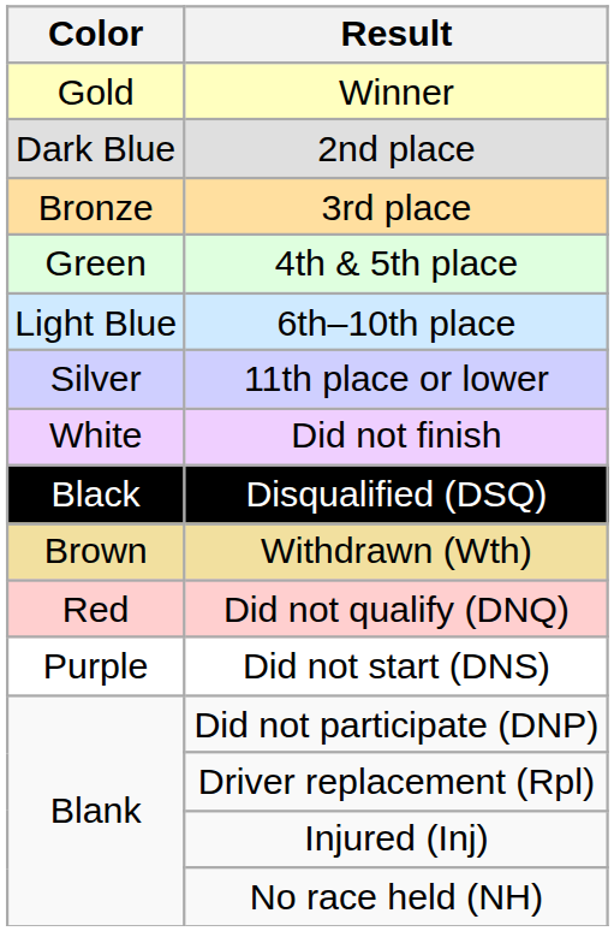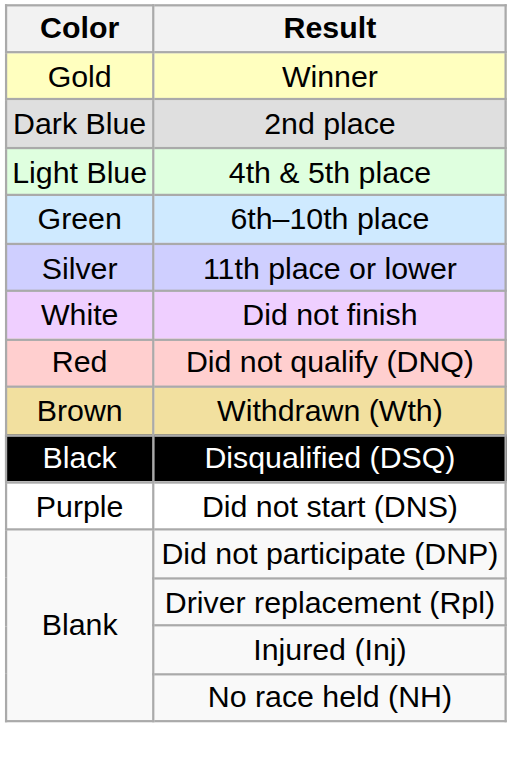 <table style="margin-right:0; font-size:85%; text-align:center;" class="wikitable" align="right">
 <tr>
 <th>Color</th>
 <th>Result</th>
 </tr>
 <tr style="background:#FFFFBF;">
 <td>Gold</td>
 <td>Winner</td>
 </tr>
 <tr style="background:#DFDFDF;">
 <td>Dark Blue</td>
 <td>2nd place</td>
 </tr>
-<tr style="background:#FFDF9F;">
-<td>Bronze</td>
-<td>3rd place</td>
-</tr>
 <tr style="background:#DFFFDF;">
-<td>Green</td>
+<td>Light Blue</td>
 <td>4th & 5th place</td>
 </tr>
 <tr style="background:#CFEAFF;">
-<td>Light Blue</td>
+<td>Green</td>
 <td>6th–10th place</td>
 </tr>
 <tr style="background:#CFCFFF;">
 <td>Silver</td>
 <td>11th place or lower</td>
 </tr>
 <tr style="background:#EFCFFF;">
 <td>White</td>
 <td>Did not finish</td>
 </tr>
-<tr style="background:#000000; color:white;">
-<td>Black</td>
-<td>Disqualified (DSQ)</td>
+<tr style="background:#FFCFCF;">
+<td>Red</td>
+<td>Did not qualify (DNQ)</td>
 </tr>
 <tr style="background:#F2E09F;">
 <td>Brown</td>
 <td>Withdrawn (Wth)</td>
 </tr>
-<tr style="background:#FFCFCF;">
-<td>Red</td>
-<td>Did not qualify (DNQ)</td>
+<tr style="background:#000000; color:white;">
+<td>Black</td>
+<td>Disqualified (DSQ)</td>
 </tr>
 <tr style="background:#FFFFFF;">
 <td>Purple</td>
 <td>Did not start (DNS)</td>
 </tr>
 <tr>
 <td rowspan="4">Blank</td>
 <td>Did not participate (DNP)</td>
 </tr>
 <tr>
 <td>Driver replacement (Rpl)</td>
 </tr>
 <tr>
 <td>Injured (Inj)</td>
 </tr>
 <tr>
 <td>No race held (NH)</td>
 </tr>
 </table>
